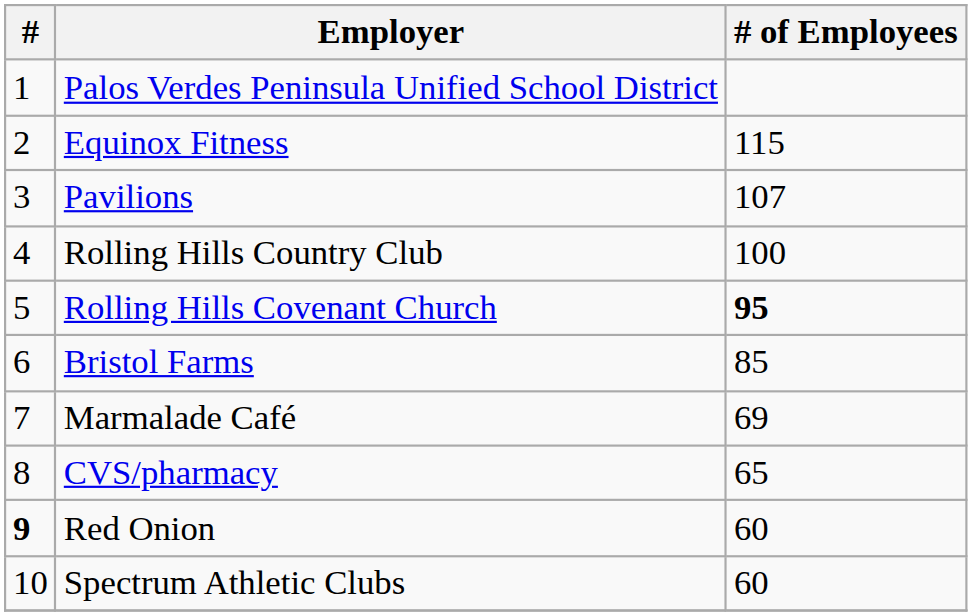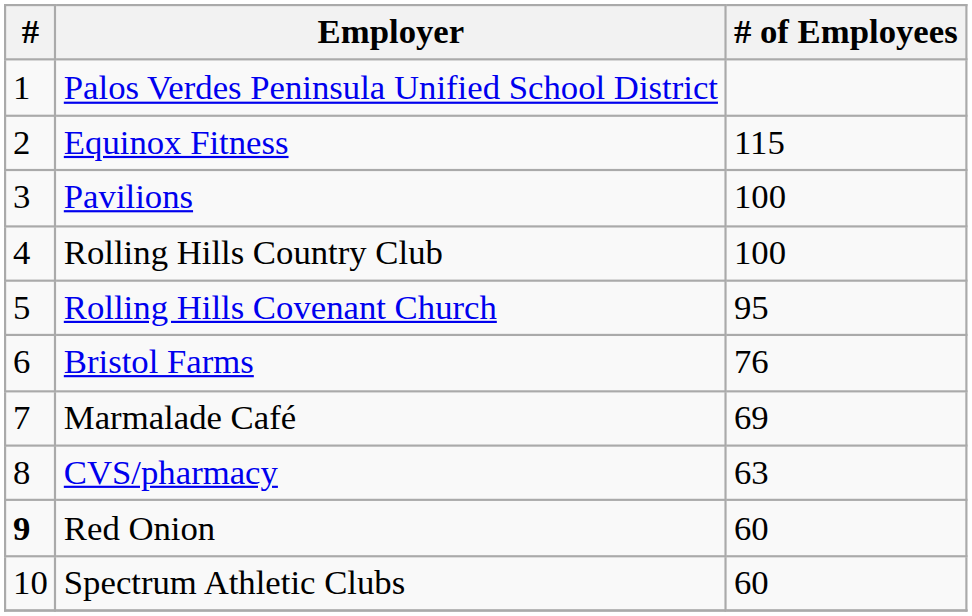 <table class="wikitable">
 <tr>
 <th>#</th>
 <th>Employer</th>
 <th># of Employees</th>
 </tr>
 <tr>
 <td>1</td>
 <td><a href='#'>Palos Verdes Peninsula Unified School District</a></td>
 <td></td>
 </tr>
 <tr>
 <td>2</td>
 <td><a href='#'>Equinox Fitness</a></td>
 <td>115</td>
 </tr>
 <tr>
 <td>3</td>
 <td><a href='#'>Pavilions</a></td>
-<td>107</td>
+<td>100</td>
 </tr>
 <tr>
 <td>4</td>
 <td>Rolling Hills Country Club</td>
 <td>100</td>
 </tr>
 <tr>
 <td>5</td>
 <td><a href='#'>Rolling Hills Covenant Church</a></td>
-<td><strong>95</strong></td>
+<td>95</td>
 </tr>
 <tr>
 <td>6</td>
 <td><a href='#'>Bristol Farms</a></td>
-<td>85</td>
+<td>76</td>
 </tr>
 <tr>
 <td>7</td>
 <td>Marmalade Café</td>
 <td>69</td>
 </tr>
 <tr>
 <td>8</td>
 <td><a href='#'>CVS/pharmacy</a></td>
-<td>65</td>
+<td>63</td>
 </tr>
 <tr>
 <td><strong>9</strong></td>
 <td>Red Onion</td>
 <td>60</td>
 </tr>
 <tr>
 <td>10</td>
 <td>Spectrum Athletic Clubs</td>
 <td>60</td>
 </tr>
 <tr>
 </tr>
 </table>
